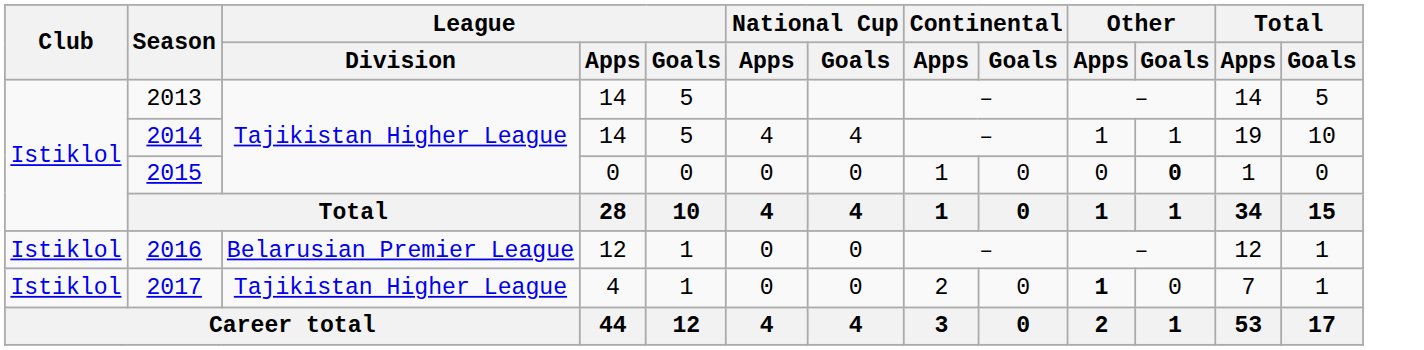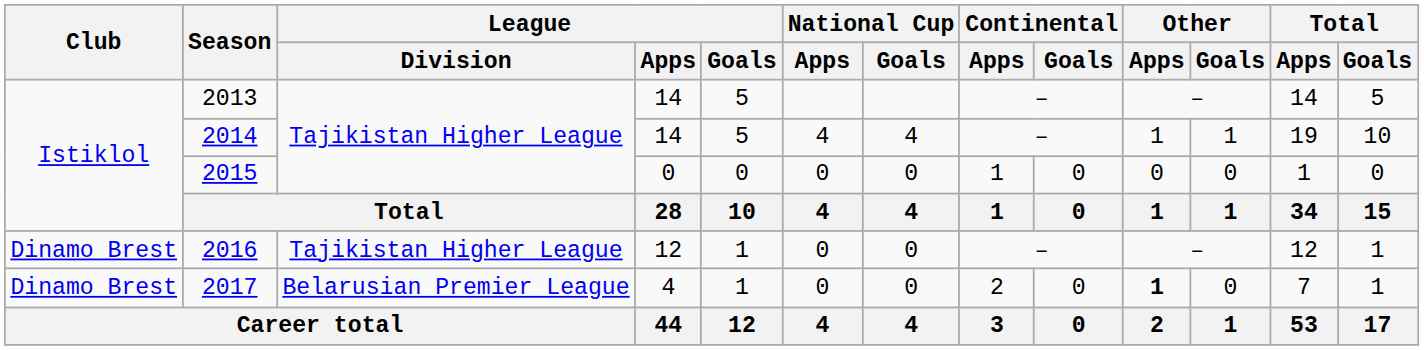 <table class="wikitable" style="text-align: center;">
 <tr>
 <th rowspan="2">Club</th>
 <th rowspan="2">Season</th>
 <th colspan="3">League</th>
 <th colspan="2">National Cup</th>
 <th colspan="2">Continental</th>
 <th colspan="2">Other</th>
 <th colspan="2">Total</th>
 </tr>
 <tr>
 <th>Division</th>
 <th>Apps</th>
 <th>Goals</th>
 <th>Apps</th>
 <th>Goals</th>
 <th>Apps</th>
 <th>Goals</th>
 <th>Apps</th>
 <th>Goals</th>
 <th>Apps</th>
 <th>Goals</th>
 </tr>
 <tr>
 <td rowspan="4" valign="center"><a href='#'>Istiklol</a></td>
 <td>2013</td>
 <td rowspan="3" valign="center"><a href='#'>Tajikistan Higher League</a></td>
 <td>14</td>
 <td>5</td>
 <td></td>
 <td></td>
 <td colspan="2">–</td>
 <td colspan="2">–</td>
 <td>14</td>
 <td>5</td>
 </tr>
 <tr>
 <td><a href='#'>2014</a></td>
 <td>14</td>
 <td>5</td>
 <td>4</td>
 <td>4</td>
 <td colspan="2">–</td>
 <td>1</td>
 <td>1</td>
 <td>19</td>
 <td>10</td>
 </tr>
 <tr>
 <td><a href='#'>2015</a></td>
 <td>0</td>
 <td>0</td>
 <td>0</td>
 <td>0</td>
 <td>1</td>
 <td>0</td>
 <td>0</td>
-<td><strong>0</strong></td>
+<td>0</td>
 <td>1</td>
 <td>0</td>
 </tr>
 <tr>
 <th colspan="2">Total</th>
 <th>28</th>
 <th>10</th>
 <th>4</th>
 <th>4</th>
 <th>1</th>
 <th>0</th>
 <th>1</th>
 <th>1</th>
 <th>34</th>
 <th>15</th>
 </tr>
 <tr>
-<td valign="center"><a href='#'>Istiklol</a></td>
+<td valign="center"><a href='#'>Dinamo Brest</a></td>
 <td><a href='#'>2016</a></td>
-<td><a href='#'>Belarusian Premier League</a></td>
+<td><a href='#'>Tajikistan Higher League</a></td>
 <td>12</td>
 <td>1</td>
 <td>0</td>
 <td>0</td>
 <td colspan="2">–</td>
 <td colspan="2">–</td>
 <td>12</td>
 <td>1</td>
 </tr>
 <tr>
-<td valign="center"><a href='#'>Istiklol</a></td>
+<td valign="center"><a href='#'>Dinamo Brest</a></td>
 <td><a href='#'>2017</a></td>
-<td><a href='#'>Tajikistan Higher League</a></td>
+<td><a href='#'>Belarusian Premier League</a></td>
 <td>4</td>
 <td>1</td>
 <td>0</td>
 <td>0</td>
 <td>2</td>
 <td>0</td>
 <td><strong>1</strong></td>
 <td>0</td>
 <td>7</td>
 <td>1</td>
 </tr>
 <tr>
 <th colspan="3">Career total</th>
 <th>44</th>
 <th>12</th>
 <th>4</th>
 <th>4</th>
 <th>3</th>
 <th>0</th>
 <th>2</th>
 <th>1</th>
 <th>53</th>
 <th>17</th>
 </tr>
 </table>
